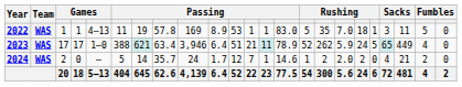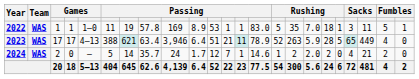 <table class="wikitable" style="text-align:center;">
 <tr>
 <th rowspan="2">Year</th>
 <th rowspan="2">Team</th>
 <th colspan="3">Games</th>
 <th colspan="9">Passing</th>
 <th colspan="5">Rushing</th>
 <th colspan="2">Sacks</th>
 <th colspan="2">Fumbles</th>
 </tr>
 <tr>
 <th></th>
 <th></th>
 <th></th>
 <th></th>
 <th></th>
 <th></th>
 <th></th>
 <th></th>
 <th></th>
 <th></th>
 <th></th>
 <th></th>
 <th></th>
 <th></th>
 <th></th>
 <th></th>
 <th></th>
 <th></th>
 <th></th>
 <th></th>
 <th></th>
 </tr>
 <tr>
 <th><a href='#'>2022</a></th>
 <th><a href='#'>WAS</a></th>
 <td>1</td>
 <td>1</td>
-<td>4–13</td>
+<td>1–0</td>
 <td>11</td>
 <td>19</td>
 <td>57.8</td>
 <td>169</td>
 <td>8.9</td>
 <td>53</td>
 <td>1</td>
 <td>1</td>
 <td>83.0</td>
 <td>5</td>
 <td>35</td>
 <td>7.0</td>
 <td>18</td>
 <td>1</td>
 <td>3</td>
 <td>11</td>
 <td>5</td>
-<td>0</td>
+<td>1</td>
 </tr>
 <tr>
 <th><a href='#'>2023</a></th>
 <th><a href='#'>WAS</a></th>
 <td>17</td>
 <td>17</td>
-<td>1–0</td>
+<td>4–13</td>
 <td>388</td>
 <td style="background:#cfecec;">621</td>
 <td>63.4</td>
 <td>3,946</td>
 <td>6.4</td>
 <td>51</td>
 <td>21</td>
 <td style="background:#cfecec;">11</td>
 <td>78.9</td>
 <td>52</td>
-<td>262</td>
+<td>263</td>
 <td>5.9</td>
-<td>24</td>
+<td>28</td>
 <td>5</td>
 <td style="background:#cfecec;">65</td>
 <td>449</td>
 <td>4</td>
 <td>0</td>
 </tr>
 <tr>
 <th><a href='#'>2024</a></th>
 <th><a href='#'>WAS</a></th>
 <td>2</td>
 <td>0</td>
 <td>—</td>
 <td>5</td>
 <td>14</td>
 <td>35.7</td>
 <td>24</td>
 <td>1.7</td>
 <td>12</td>
 <td>7</td>
 <td>1</td>
 <td>14.6</td>
 <td>1</td>
 <td>2</td>
 <td>2.0</td>
 <td>2</td>
 <td>0</td>
 <td>4</td>
 <td>21</td>
 <td>2</td>
 <td>0</td>
 </tr>
 <tr>
 <th colspan="2"></th>
 <th>20</th>
 <th>18</th>
 <th>5–13</th>
 <th>404</th>
 <th>645</th>
 <th>62.6</th>
 <th>4,139</th>
 <th>6.4</th>
 <th>52</th>
 <th>22</th>
 <th>23</th>
 <th>77.5</th>
 <th>54</th>
 <th>300</th>
 <th>5.6</th>
 <th>24</th>
 <th>6</th>
 <th>72</th>
 <th>481</th>
 <th>4</th>
 <th>2</th>
 </tr>
 </table>
